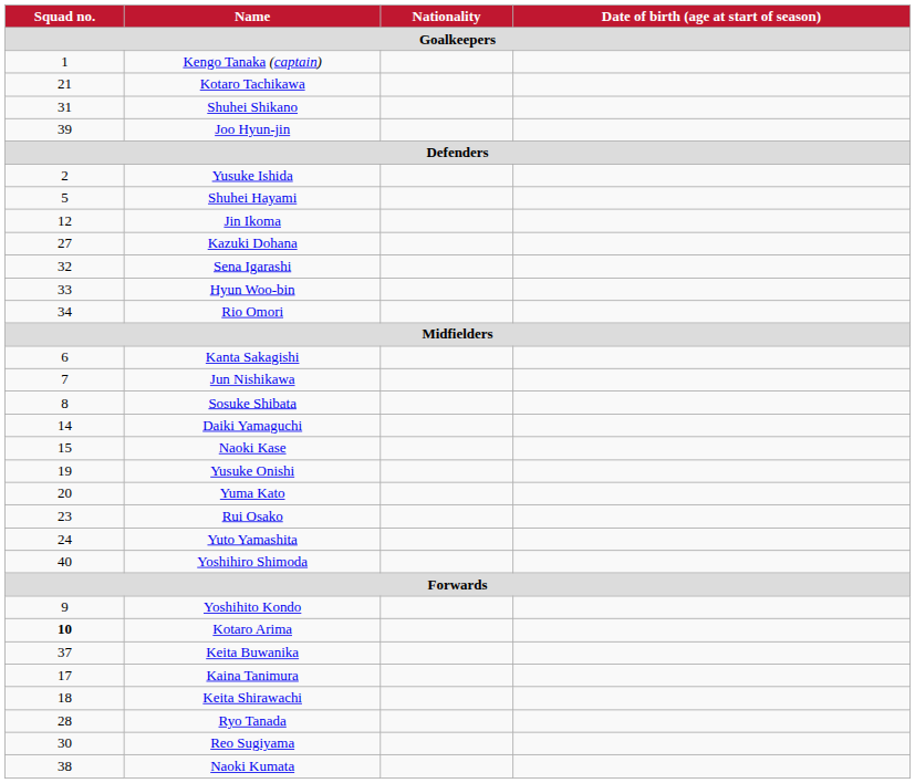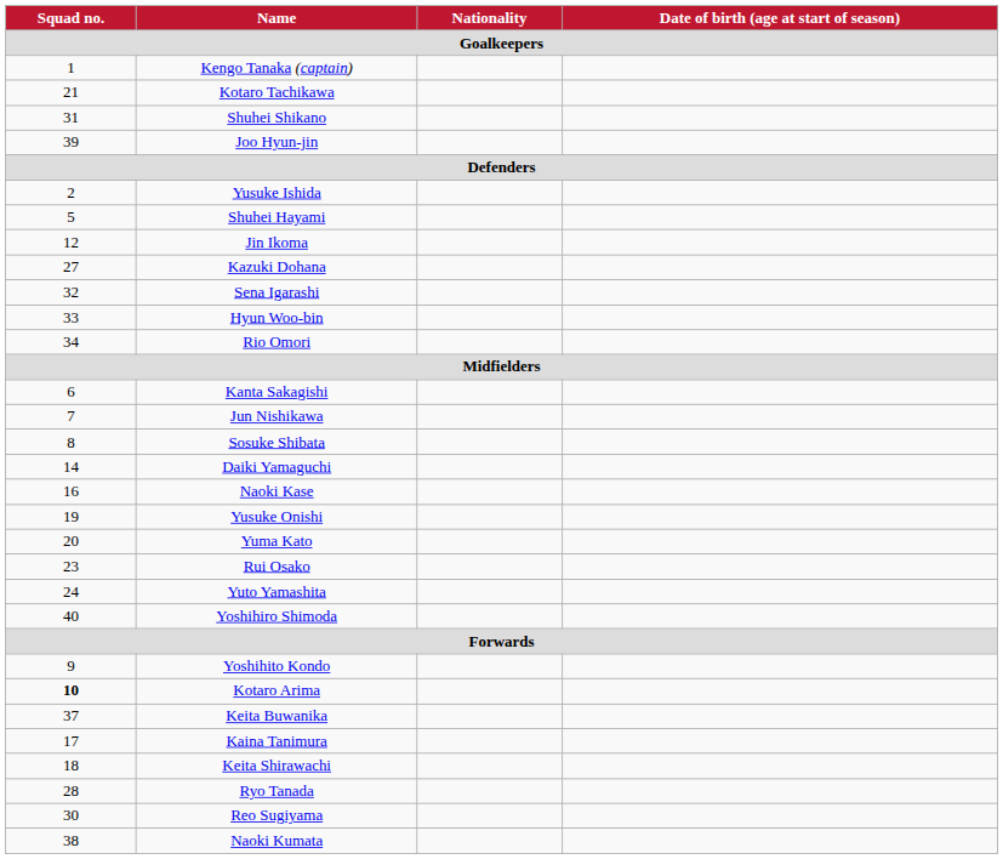 <table class="wikitable" style="text-align:center;width:80%">
 <tr>
 <th style="background:#C01730; color:white; text-align:center;">Squad no.</th>
 <th style="background:#C01730; color:white; text-align:center;">Name</th>
 <th style="background:#C01730; color:white; text-align:center;">Nationality</th>
 <th style="background:#C01730; color:white; text-align:center;">Date of birth (age at start of season)</th>
 </tr>
 <tr>
 <th colspan="5" style="background:#dcdcdc; text-align:center;">Goalkeepers</th>
 </tr>
 <tr>
 <td>1</td>
 <td><a href='#'>Kengo Tanaka</a> <em>(<a href='#'>captain</a>)</em></td>
 <td></td>
 <td></td>
 </tr>
 <tr>
 <td>21</td>
 <td><a href='#'>Kotaro Tachikawa</a></td>
 <td></td>
 <td></td>
 </tr>
 <tr>
 <td>31</td>
 <td><a href='#'>Shuhei Shikano</a></td>
 <td></td>
 <td></td>
 </tr>
 <tr>
 <td>39</td>
 <td><a href='#'>Joo Hyun-jin</a></td>
 <td></td>
 <td></td>
 </tr>
 <tr>
 <th colspan="5" style="background:#dcdcdc; text-align:center;">Defenders</th>
 </tr>
 <tr>
 <td>2</td>
 <td><a href='#'>Yusuke Ishida</a></td>
 <td></td>
 <td></td>
 </tr>
 <tr>
 <td>5</td>
 <td><a href='#'>Shuhei Hayami</a></td>
 <td></td>
 <td></td>
 </tr>
 <tr>
 <td>12</td>
 <td><a href='#'>Jin Ikoma</a></td>
 <td></td>
 <td></td>
 </tr>
 <tr>
 <td>27</td>
 <td><a href='#'>Kazuki Dohana</a></td>
 <td></td>
 <td></td>
 </tr>
 <tr>
 <td>32</td>
 <td><a href='#'>Sena Igarashi</a></td>
 <td></td>
 <td></td>
 </tr>
 <tr>
 <td>33</td>
 <td><a href='#'>Hyun Woo-bin</a></td>
 <td></td>
 <td></td>
 </tr>
 <tr>
 <td>34</td>
 <td><a href='#'>Rio Omori</a></td>
 <td></td>
 <td></td>
 </tr>
 <tr>
 <th colspan="5" style="background:#dcdcdc; text-align:center;">Midfielders</th>
 </tr>
 <tr>
 <td>6</td>
 <td><a href='#'>Kanta Sakagishi</a></td>
 <td></td>
 <td></td>
 </tr>
 <tr>
 <td>7</td>
 <td><a href='#'>Jun Nishikawa</a></td>
 <td></td>
 <td></td>
 </tr>
 <tr>
 <td>8</td>
 <td><a href='#'>Sosuke Shibata</a></td>
 <td></td>
 <td></td>
 </tr>
 <tr>
 <td>14</td>
 <td><a href='#'>Daiki Yamaguchi</a></td>
 <td></td>
 <td></td>
 </tr>
 <tr>
-<td>15</td>
+<td>16</td>
 <td><a href='#'>Naoki Kase</a></td>
 <td></td>
 <td></td>
 </tr>
 <tr>
 <td>19</td>
 <td><a href='#'>Yusuke Onishi</a></td>
 <td></td>
 <td></td>
 </tr>
 <tr>
 <td>20</td>
 <td><a href='#'>Yuma Kato</a></td>
 <td></td>
 <td></td>
 </tr>
 <tr>
 <td>23</td>
 <td><a href='#'>Rui Osako</a></td>
 <td></td>
 <td></td>
 </tr>
 <tr>
 <td>24</td>
 <td><a href='#'>Yuto Yamashita</a></td>
 <td></td>
 <td></td>
 </tr>
 <tr>
 <td>40</td>
 <td><a href='#'>Yoshihiro Shimoda</a></td>
 <td></td>
 <td></td>
 </tr>
 <tr>
 <th colspan="12" style="background:#dcdcdc; text-align:center;">Forwards</th>
 </tr>
 <tr>
 <td>9</td>
 <td><a href='#'>Yoshihito Kondo</a></td>
 <td></td>
 <td></td>
 </tr>
 <tr>
 <td><strong>10</strong></td>
 <td><a href='#'>Kotaro Arima</a></td>
 <td></td>
 <td></td>
 </tr>
 <tr>
 <td>37</td>
 <td><a href='#'>Keita Buwanika</a></td>
 <td></td>
 <td></td>
 </tr>
 <tr>
 <td>17</td>
 <td><a href='#'>Kaina Tanimura</a></td>
 <td></td>
 <td></td>
 </tr>
 <tr>
 <td>18</td>
 <td><a href='#'>Keita Shirawachi</a></td>
 <td></td>
 <td></td>
 </tr>
 <tr>
 <td>28</td>
 <td><a href='#'>Ryo Tanada</a></td>
 <td></td>
 <td></td>
 </tr>
 <tr>
 <td>30</td>
 <td><a href='#'>Reo Sugiyama</a></td>
 <td></td>
 <td></td>
 </tr>
 <tr>
 <td>38</td>
 <td><a href='#'>Naoki Kumata</a></td>
 <td></td>
 <td></td>
 </tr>
 </table>
